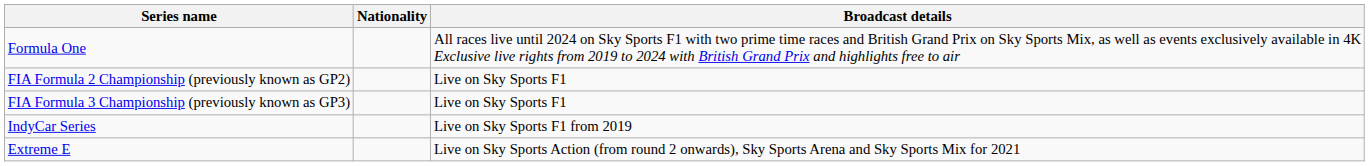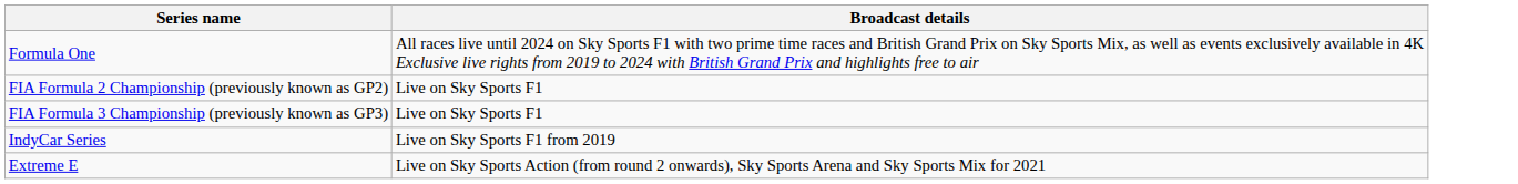 <table class="wikitable">
 <tr>
 <th>Series name</th>
-<th>Nationality</th>
 <th>Broadcast details</th>
 </tr>
 <tr>
 <td><a href='#'>Formula One</a></td>
-<td></td>
 <td>All races live until 2024 on Sky Sports F1 with two prime time races and British Grand Prix on Sky Sports Mix, as well as events exclusively available in 4K<br><em>Exclusive live rights from 2019 to 2024 with <a href='#'>British Grand Prix</a> and highlights free to air</em></td>
 </tr>
 <tr>
 <td><a href='#'>FIA Formula 2 Championship</a> (previously known as GP2)</td>
-<td></td>
 <td>Live on Sky Sports F1</td>
 </tr>
 <tr>
 <td><a href='#'>FIA Formula 3 Championship</a> (previously known as GP3)</td>
-<td></td>
 <td>Live on Sky Sports F1</td>
 </tr>
 <tr>
 <td><a href='#'>IndyCar Series</a></td>
-<td> </td>
 <td>Live on Sky Sports F1 from 2019</td>
 </tr>
 <tr>
 <td><a href='#'>Extreme E</a></td>
-<td></td>
 <td>Live on Sky Sports Action (from round 2 onwards), Sky Sports Arena and Sky Sports Mix for 2021</td>
 </tr>
 </table>
